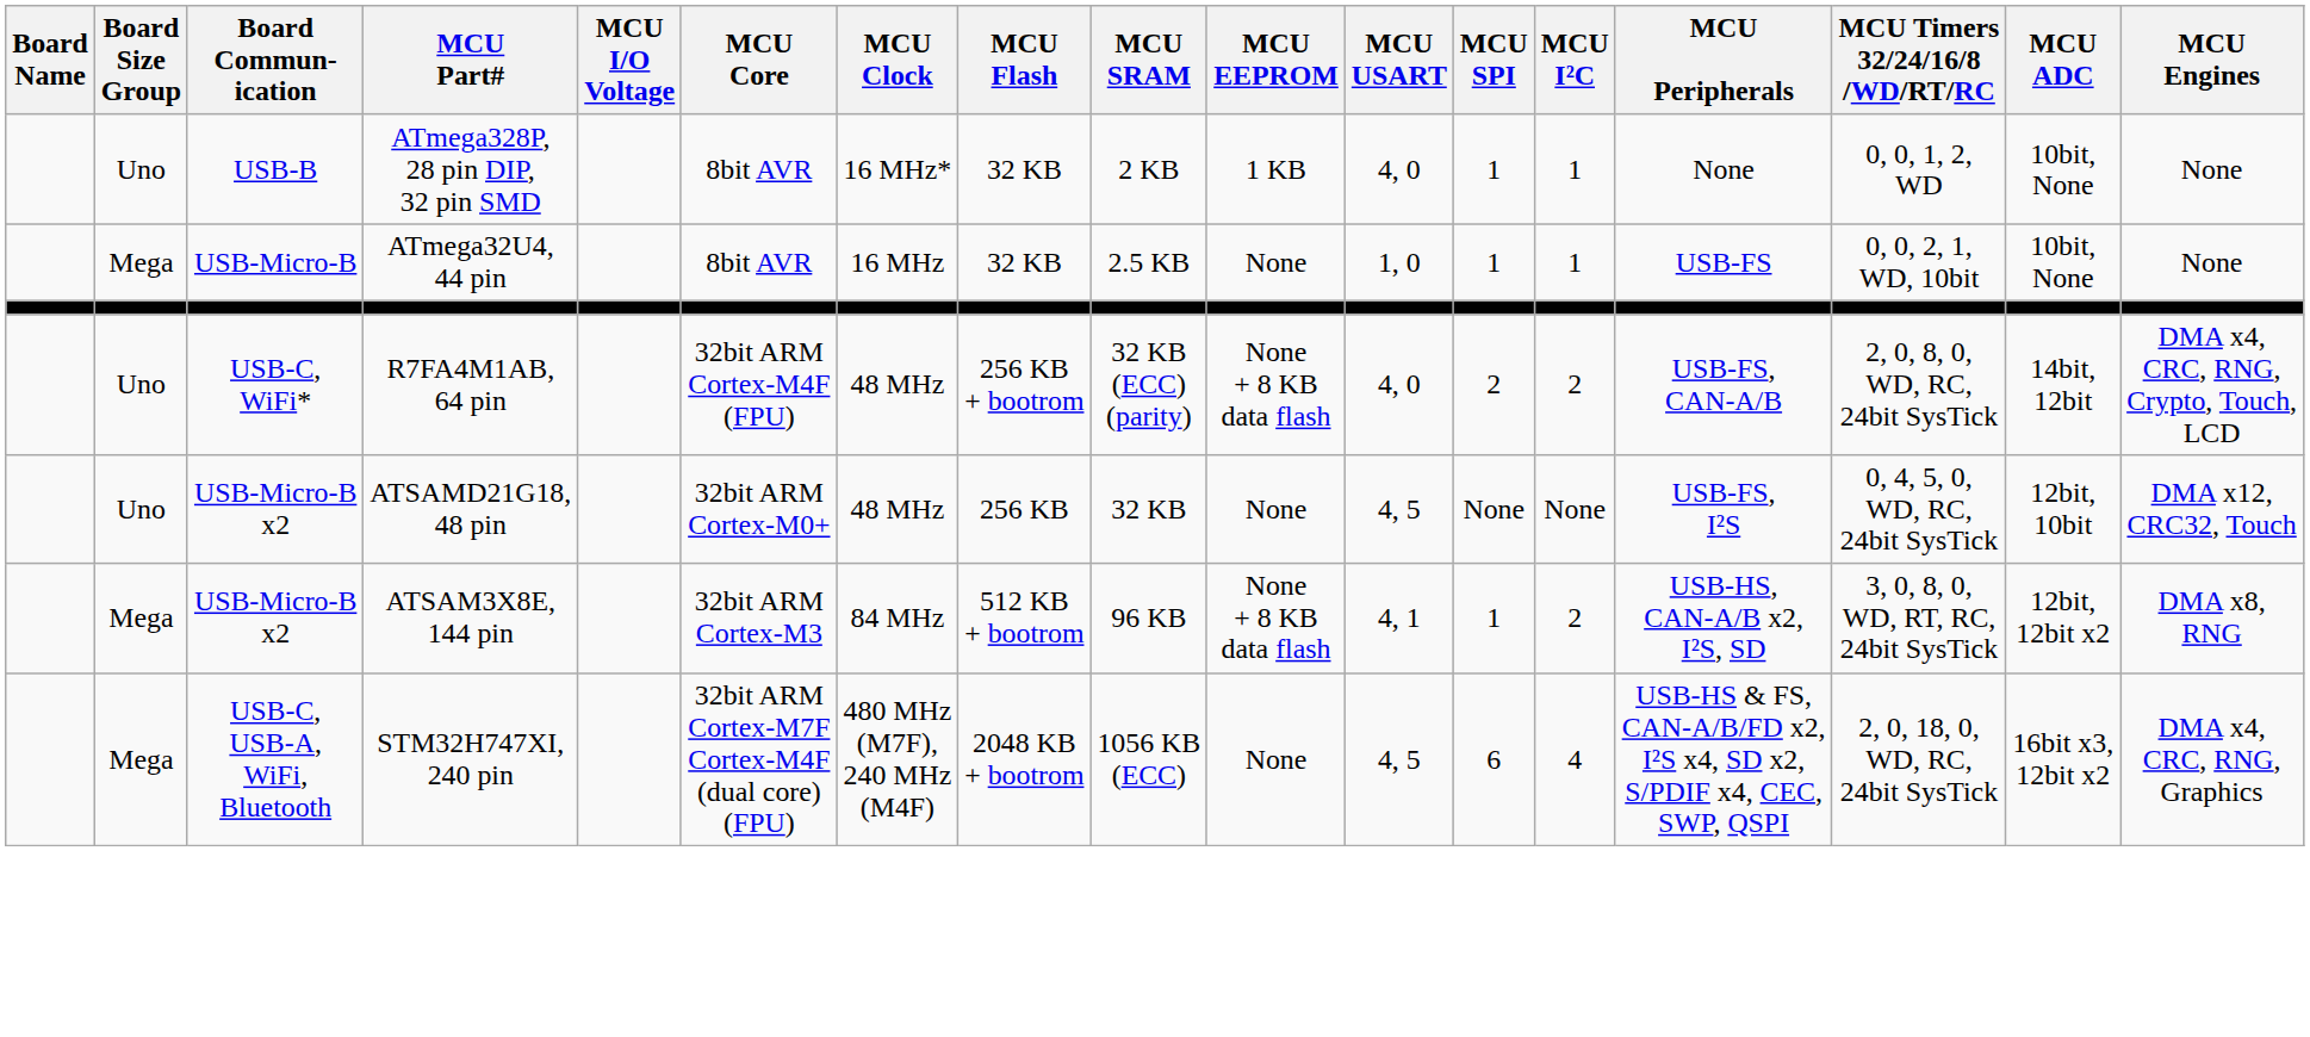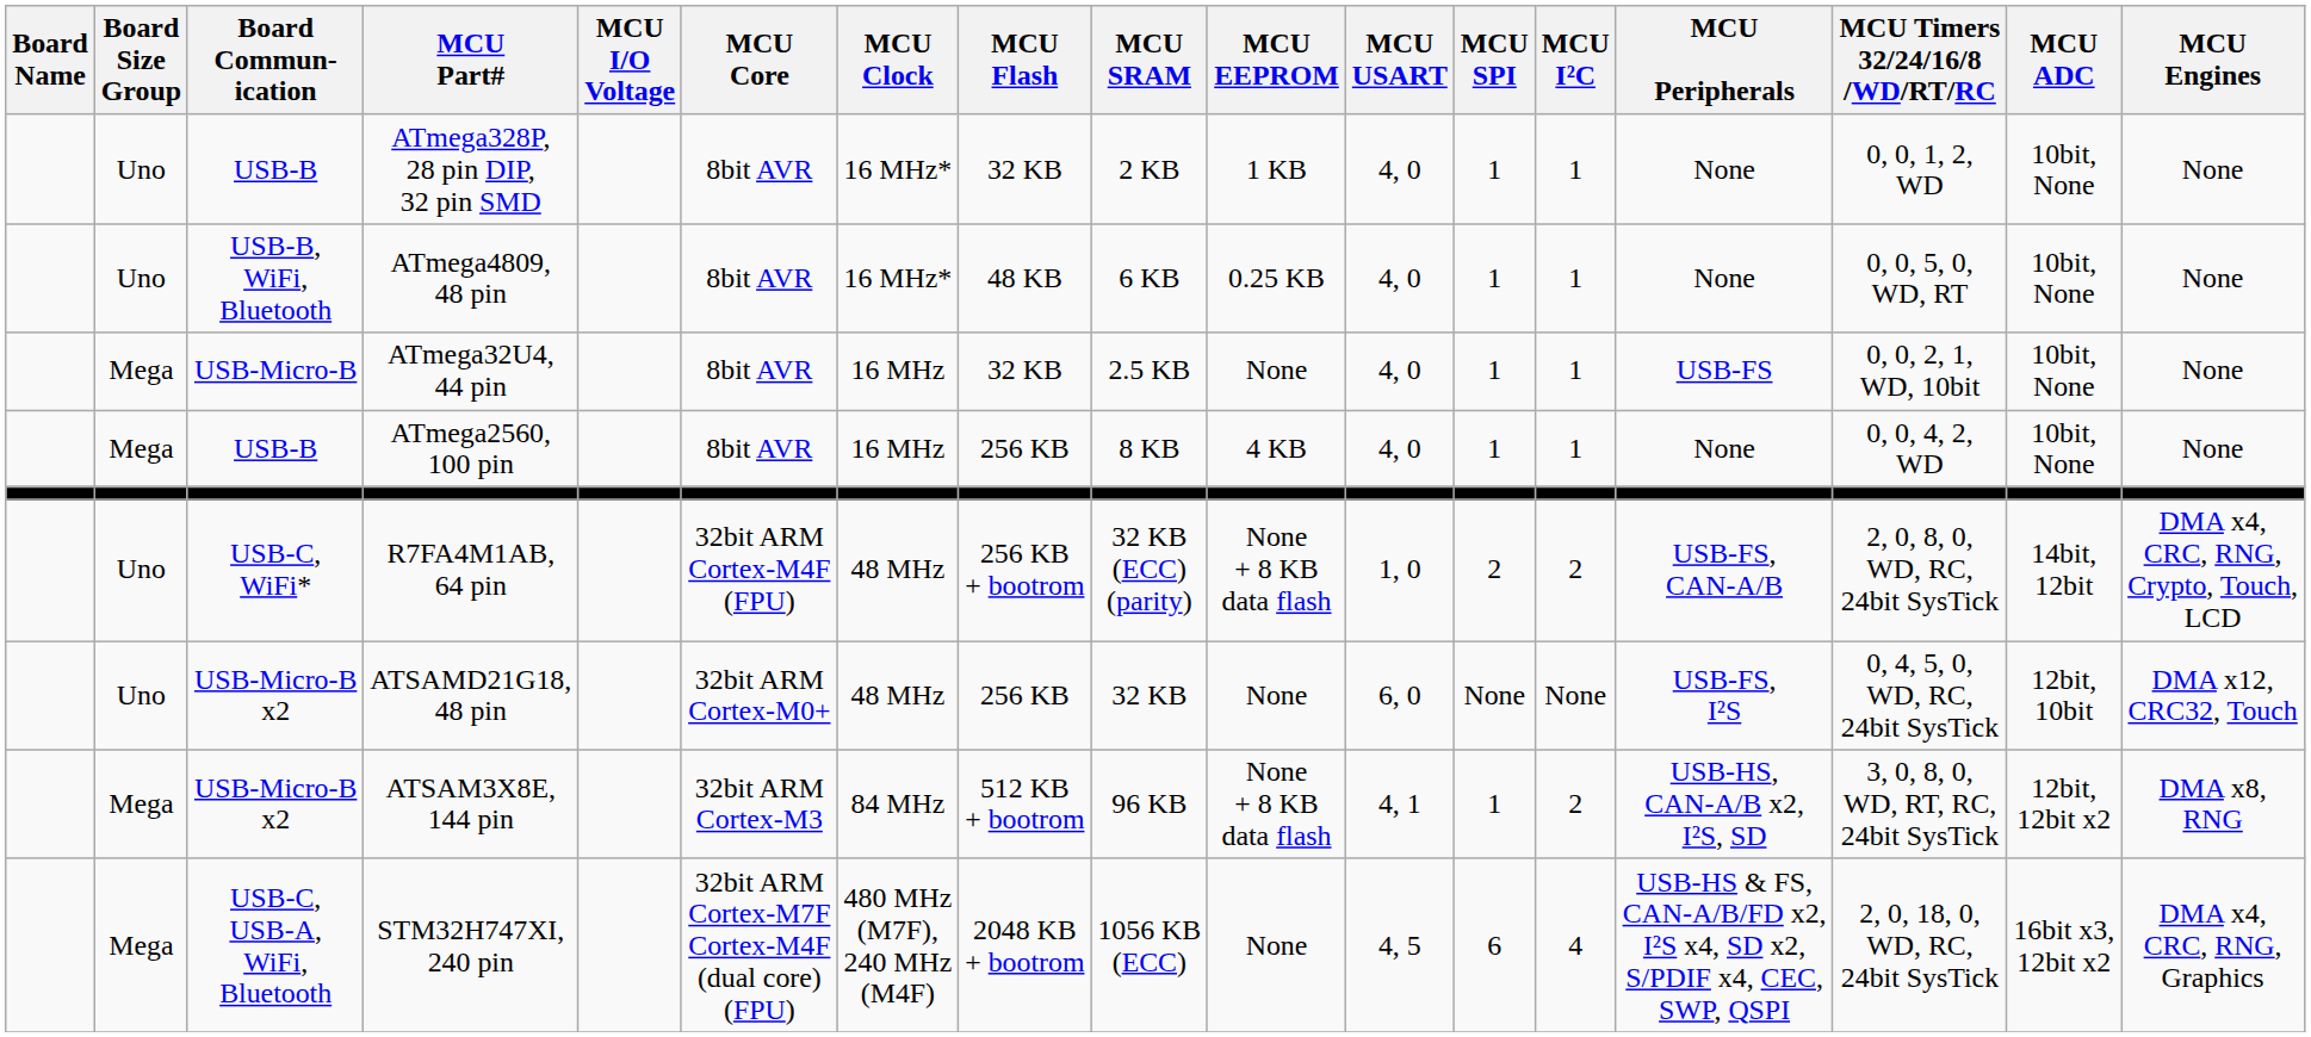 <table class="wikitable nounderlines sortable" style="text-align: center;">
 <tr>
 <th>Board<br>Name<br></th>
 <th>Board<br>Size<br>Group</th>
 <th>Board<br>Commun-<br>ication</th>
 <th><a href='#'>MCU</a><br>Part#<br></th>
 <th>MCU<br><a href='#'>I/O</a><br><a href='#'>Voltage</a></th>
 <th>MCU<br>Core</th>
 <th>MCU<br><a href='#'>Clock</a></th>
 <th>MCU<br><a href='#'>Flash</a></th>
 <th>MCU<br><a href='#'>SRAM</a></th>
 <th>MCU<br><a href='#'>EEPROM</a></th>
 <th>MCU<br><a href='#'>USART</a><br></th>
 <th>MCU<br><a href='#'>SPI</a></th>
 <th>MCU<br><a href='#'>I²C</a></th>
 <th>MCU<br><br>Peripherals</th>
 <th>MCU Timers<br>32/24/16/8<br>/<a href='#'>WD</a>/RT/<a href='#'>RC</a></th>
 <th>MCU<br><a href='#'>ADC</a><br></th>
 <th>MCU<br>Engines</th>
 </tr>
 <tr>
 <td></td>
 <td>Uno</td>
 <td><a href='#'>USB-B</a></td>
 <td><a href='#'>ATmega328P</a>,<br>28 pin <a href='#'>DIP</a>,<br>32 pin <a href='#'>SMD</a></td>
 <td></td>
 <td>8bit <a href='#'>AVR</a></td>
 <td>16 MHz*</td>
 <td>32 KB</td>
 <td>2 KB</td>
 <td>1 KB</td>
 <td>4, 0</td>
 <td>1</td>
 <td>1</td>
 <td>None</td>
 <td>0, 0, 1, 2,<br>WD</td>
 <td>10bit,<br>None</td>
 <td>None</td>
 </tr>
 <tr>
 <td></td>
+<td>Uno</td>
+<td><a href='#'>USB-B</a>,<br><a href='#'>WiFi</a>,<br><a href='#'>Bluetooth</a></td>
+<td>ATmega4809,<br>48 pin</td>
+<td></td>
+<td>8bit <a href='#'>AVR</a></td>
+<td>16 MHz*</td>
+<td>48 KB</td>
+<td>6 KB</td>
+<td>0.25 KB</td>
+<td>4, 0</td>
+<td>1</td>
+<td>1</td>
+<td>None</td>
+<td>0, 0, 5, 0,<br>WD, RT</td>
+<td>10bit,<br>None</td>
+<td>None</td>
+</tr>
+<tr>
+<td></td>
 <td>Mega</td>
 <td><a href='#'>USB-Micro-B</a></td>
 <td>ATmega32U4,<br>44 pin</td>
 <td></td>
 <td>8bit <a href='#'>AVR</a></td>
 <td>16 MHz</td>
 <td>32 KB</td>
 <td>2.5 KB</td>
 <td>None</td>
-<td>1, 0</td>
+<td>4, 0</td>
 <td>1</td>
 <td>1</td>
 <td><a href='#'>USB-FS</a></td>
 <td>0, 0, 2, 1,<br>WD, 10bit</td>
+<td>10bit,<br>None</td>
+<td>None</td>
+</tr>
+<tr>
+<td></td>
+<td>Mega</td>
+<td><a href='#'>USB-B</a></td>
+<td>ATmega2560,<br>100 pin</td>
+<td></td>
+<td>8bit <a href='#'>AVR</a></td>
+<td>16 MHz</td>
+<td>256 KB</td>
+<td>8 KB</td>
+<td>4 KB</td>
+<td>4, 0</td>
+<td>1</td>
+<td>1</td>
+<td>None</td>
+<td>0, 0, 4, 2,<br>WD</td>
 <td>10bit,<br>None</td>
 <td>None</td>
 </tr>
 <tr>
 <td style="background: black;"></td>
 <td style="background: black;"></td>
 <td style="background: black;"></td>
 <td style="background: black;"></td>
 <td style="background: black;"></td>
 <td style="background: black;"></td>
 <td style="background: black;"></td>
 <td style="background: black;"></td>
 <td style="background: black;"></td>
 <td style="background: black;"></td>
 <td style="background: black;"></td>
 <td style="background: black;"></td>
 <td style="background: black;"></td>
 <td style="background: black;"></td>
 <td style="background: black;"></td>
 <td style="background: black;"></td>
 <td style="background: black;"> </td>
 </tr>
 <tr>
 <td></td>
 <td>Uno</td>
 <td><a href='#'>USB-C</a>,<br><a href='#'>WiFi</a>*</td>
 <td>R7FA4M1AB,<br>64 pin</td>
 <td></td>
 <td>32bit ARM<br><a href='#'>Cortex-M4F</a><br>(<a href='#'>FPU</a>)</td>
 <td>48 MHz</td>
 <td>256 KB<br>+ <a href='#'>bootrom</a></td>
 <td>32 KB<br>(<a href='#'>ECC</a>)<br>(<a href='#'>parity</a>)</td>
 <td>None<br>+ 8 KB<br>data <a href='#'>flash</a></td>
-<td>4, 0</td>
+<td>1, 0</td>
 <td>2</td>
 <td>2</td>
 <td><a href='#'>USB-FS</a>,<br><a href='#'>CAN-A/B</a></td>
 <td>2, 0, 8, 0,<br>WD, RC,<br>24bit SysTick</td>
 <td>14bit,<br>12bit</td>
 <td><a href='#'>DMA</a> x4,<br><a href='#'>CRC</a>, <a href='#'>RNG</a>,<br><a href='#'>Crypto</a>, <a href='#'>Touch</a>,<br>LCD</td>
 </tr>
 <tr>
 <td></td>
 <td>Uno</td>
 <td><a href='#'>USB-Micro-B</a><br>x2</td>
 <td>ATSAMD21G18,<br>48 pin</td>
 <td></td>
 <td>32bit ARM<br><a href='#'>Cortex-M0+</a></td>
 <td>48 MHz</td>
 <td>256 KB</td>
 <td>32 KB</td>
 <td>None</td>
-<td>4, 5</td>
+<td>6, 0</td>
 <td>None</td>
 <td>None</td>
 <td><a href='#'>USB-FS</a>,<br><a href='#'>I²S</a></td>
 <td>0, 4, 5, 0,<br>WD, RC,<br>24bit SysTick</td>
 <td>12bit,<br>10bit</td>
 <td><a href='#'>DMA</a> x12,<br><a href='#'>CRC32</a>, <a href='#'>Touch</a></td>
 </tr>
 <tr>
 <td></td>
 <td>Mega</td>
 <td><a href='#'>USB-Micro-B</a><br>x2</td>
 <td>ATSAM3X8E,<br>144 pin</td>
 <td></td>
 <td>32bit ARM<br><a href='#'>Cortex-M3</a></td>
 <td>84 MHz</td>
 <td>512 KB<br>+ <a href='#'>bootrom</a></td>
 <td>96 KB</td>
 <td>None<br>+ 8 KB<br>data <a href='#'>flash</a></td>
 <td>4, 1</td>
 <td>1</td>
 <td>2</td>
 <td><a href='#'>USB-HS</a>,<br><a href='#'>CAN-A/B</a> x2,<br><a href='#'>I²S</a>, <a href='#'>SD</a></td>
 <td>3, 0, 8, 0,<br>WD, RT, RC,<br>24bit SysTick</td>
 <td>12bit,<br>12bit x2</td>
 <td><a href='#'>DMA</a> x8,<br><a href='#'>RNG</a></td>
 </tr>
 <tr>
 <td></td>
 <td>Mega</td>
 <td><a href='#'>USB-C</a>,<br><a href='#'>USB-A</a>,<br><a href='#'>WiFi</a>,<br><a href='#'>Bluetooth</a></td>
 <td>STM32H747XI,<br>240 pin</td>
 <td></td>
 <td>32bit ARM<br><a href='#'>Cortex-M7F</a><br><a href='#'>Cortex-M4F</a><br>(dual core)<br>(<a href='#'>FPU</a>)</td>
 <td>480 MHz<br>(M7F),<br>240 MHz<br>(M4F)</td>
 <td>2048 KB<br>+ <a href='#'>bootrom</a></td>
 <td>1056 KB<br>(<a href='#'>ECC</a>)</td>
 <td>None</td>
 <td>4, 5</td>
 <td>6</td>
 <td>4</td>
 <td><a href='#'>USB-HS</a> & FS,<br><a href='#'>CAN-A/B/FD</a> x2,<br><a href='#'>I²S</a> x4, <a href='#'>SD</a> x2,<br><a href='#'>S/PDIF</a> x4, <a href='#'>CEC</a>,<br><a href='#'>SWP</a>, <a href='#'>QSPI</a></td>
 <td>2, 0, 18, 0,<br>WD, RC,<br>24bit SysTick</td>
 <td>16bit x3,<br>12bit x2</td>
 <td><a href='#'>DMA</a> x4,<br><a href='#'>CRC</a>, <a href='#'>RNG</a>,<br>Graphics</td>
 </tr>
 </table>
